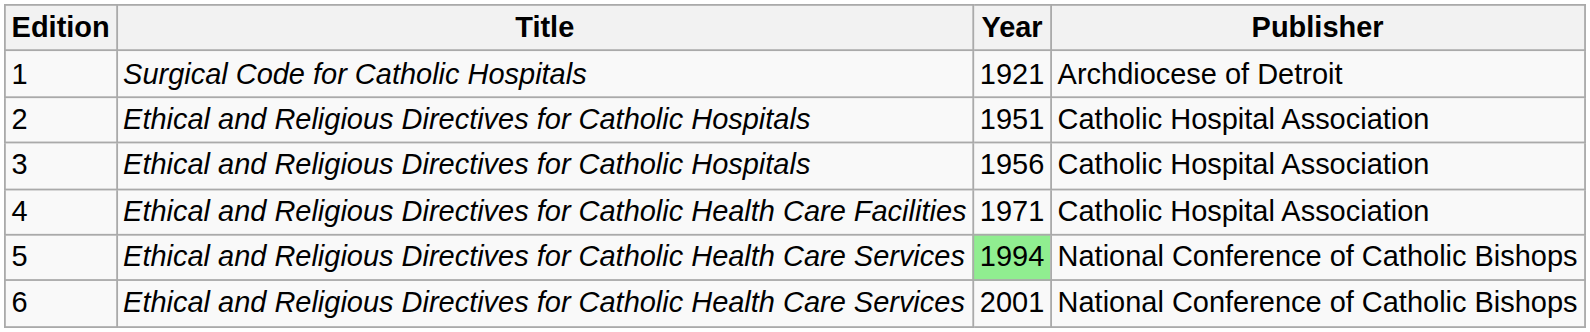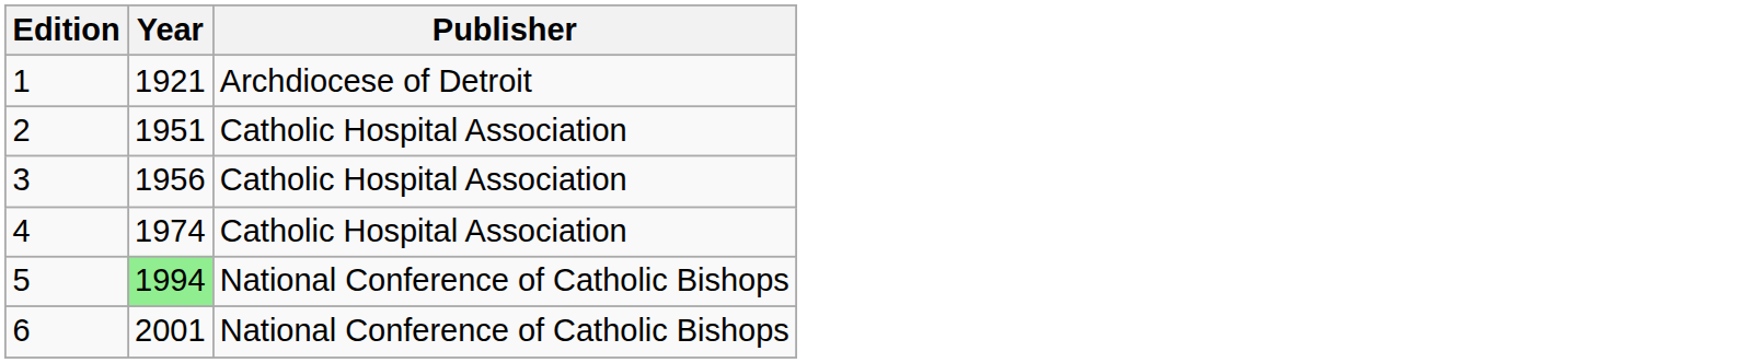 <table class='wikitable'>
 <tr>
 <th>Edition</th>
-<th>Title</th>
 <th>Year</th>
 <th>Publisher</th>
 </tr>
 <tr>
 <td>1</td>
-<td><em>Surgical Code for Catholic Hospitals</em></td>
 <td>1921</td>
 <td>Archdiocese of Detroit</td>
 </tr>
 <tr>
 <td>2</td>
-<td><em>Ethical and Religious Directives for Catholic Hospitals</em></td>
 <td>1951</td>
 <td>Catholic Hospital Association</td>
 </tr>
 <tr>
 <td>3</td>
-<td><em>Ethical and Religious Directives for Catholic Hospitals</em></td>
 <td>1956</td>
 <td>Catholic Hospital Association</td>
 </tr>
 <tr>
 <td>4</td>
-<td><em>Ethical and Religious Directives for Catholic Health Care Facilities</em></td>
-<td>1971</td>
+<td>1974</td>
 <td>Catholic Hospital Association</td>
 </tr>
 <tr>
 <td>5</td>
-<td><em>Ethical and Religious Directives for Catholic Health Care Services</em></td>
 <td style="background: lightgreen;">1994</td>
 <td>National Conference of Catholic Bishops</td>
 </tr>
 <tr>
 <td>6</td>
-<td><em>Ethical and Religious Directives for Catholic Health Care Services</em></td>
 <td>2001</td>
 <td>National Conference of Catholic Bishops</td>
 </tr>
 </table>
